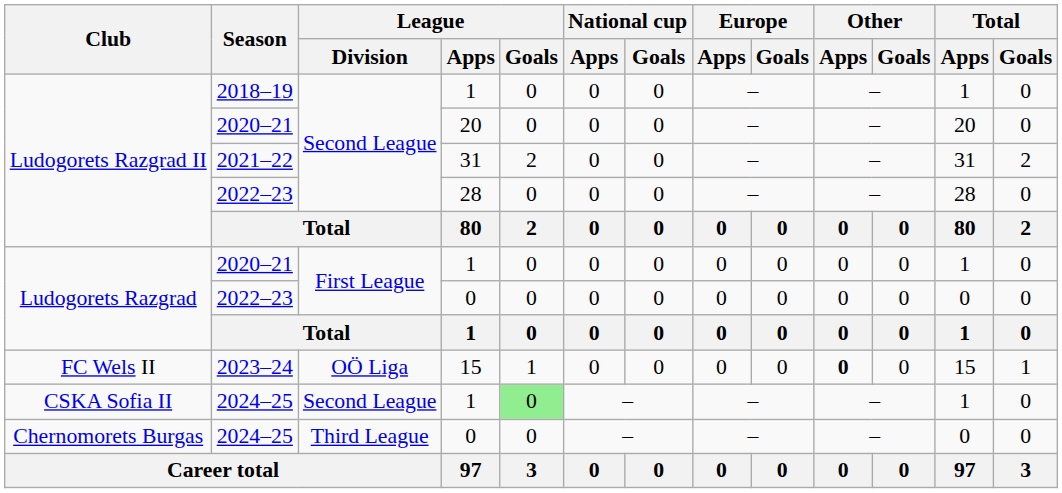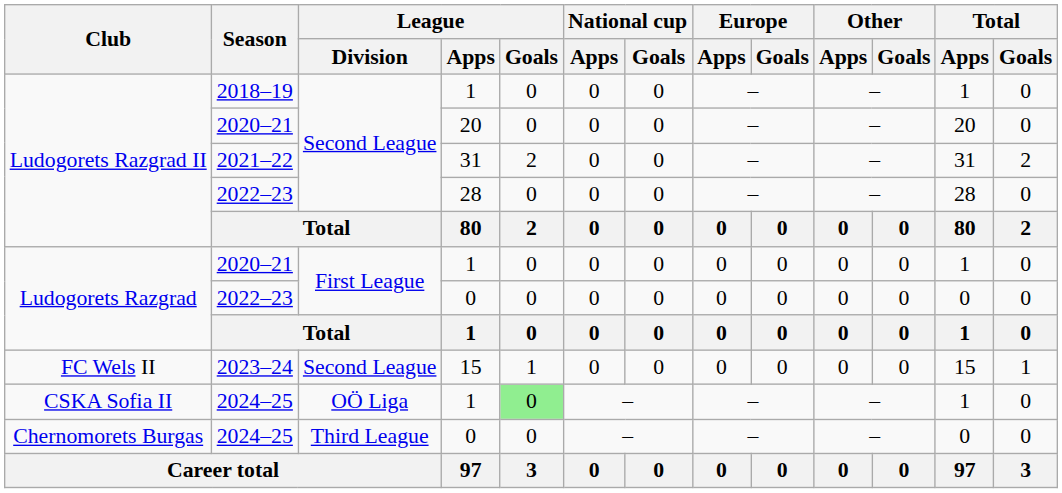 <table class="wikitable" style="text-align:center">
 <tr>
 <th rowspan="2">Club</th>
 <th rowspan="2">Season</th>
 <th colspan="3">League</th>
 <th colspan="2">National cup</th>
 <th colspan="2">Europe</th>
 <th colspan="2">Other</th>
 <th colspan="2">Total</th>
 </tr>
 <tr>
 <th>Division</th>
 <th>Apps</th>
 <th>Goals</th>
 <th>Apps</th>
 <th>Goals</th>
 <th>Apps</th>
 <th>Goals</th>
 <th>Apps</th>
 <th>Goals</th>
 <th>Apps</th>
 <th>Goals</th>
 </tr>
 <tr>
 <td rowspan=5 align=center valign=center><a href='#'>Ludogorets Razgrad II</a></td>
 <td><a href='#'>2018–19</a></td>
 <td rowspan=4><a href='#'>Second League</a></td>
 <td>1</td>
 <td>0</td>
 <td>0</td>
 <td>0</td>
 <td colspan="2">–</td>
 <td colspan="2">–</td>
 <td>1</td>
 <td>0</td>
 </tr>
 <tr>
 <td><a href='#'>2020–21</a></td>
 <td>20</td>
 <td>0</td>
 <td>0</td>
 <td>0</td>
 <td colspan="2">–</td>
 <td colspan="2">–</td>
 <td>20</td>
 <td>0</td>
 </tr>
 <tr>
 <td><a href='#'>2021–22</a></td>
 <td>31</td>
 <td>2</td>
 <td>0</td>
 <td>0</td>
 <td colspan="2">–</td>
 <td colspan="2">–</td>
 <td>31</td>
 <td>2</td>
 </tr>
 <tr>
 <td><a href='#'>2022–23</a></td>
 <td>28</td>
 <td>0</td>
 <td>0</td>
 <td>0</td>
 <td colspan="2">–</td>
 <td colspan="2">–</td>
 <td>28</td>
 <td>0</td>
 </tr>
 <tr>
 <th colspan=2>Total</th>
 <th>80</th>
 <th>2</th>
 <th>0</th>
 <th>0</th>
 <th>0</th>
 <th>0</th>
 <th>0</th>
 <th>0</th>
 <th>80</th>
 <th>2</th>
 </tr>
 <tr>
 <td rowspan=3 align=center valign=center><a href='#'>Ludogorets Razgrad</a></td>
 <td><a href='#'>2020–21</a></td>
 <td rowspan=2><a href='#'>First League</a></td>
 <td>1</td>
 <td>0</td>
 <td>0</td>
 <td>0</td>
 <td>0</td>
 <td>0</td>
 <td>0</td>
 <td>0</td>
 <td>1</td>
 <td>0</td>
 </tr>
 <tr>
 <td><a href='#'>2022–23</a></td>
 <td>0</td>
 <td>0</td>
 <td>0</td>
 <td>0</td>
 <td>0</td>
 <td>0</td>
 <td>0</td>
 <td>0</td>
 <td>0</td>
 <td>0</td>
 </tr>
 <tr>
 <th colspan=2>Total</th>
 <th>1</th>
 <th>0</th>
 <th>0</th>
 <th>0</th>
 <th>0</th>
 <th>0</th>
 <th>0</th>
 <th>0</th>
 <th>1</th>
 <th>0</th>
 </tr>
 <tr>
 <td align=center valign=center><a href='#'>FC Wels</a> II</td>
 <td><a href='#'>2023–24</a></td>
-<td><a href='#'>OÖ Liga</a></td>
+<td><a href='#'>Second League</a></td>
 <td>15</td>
 <td>1</td>
 <td>0</td>
 <td>0</td>
 <td>0</td>
 <td>0</td>
-<td><strong>0</strong></td>
+<td>0</td>
 <td>0</td>
 <td>15</td>
 <td>1</td>
 </tr>
 <tr>
 <td align=center valign=center><a href='#'>CSKA Sofia II</a></td>
 <td><a href='#'>2024–25</a></td>
-<td><a href='#'>Second League</a></td>
+<td><a href='#'>OÖ Liga</a></td>
 <td>1</td>
 <td style="background: lightgreen;">0</td>
 <td colspan="2">–</td>
 <td colspan="2">–</td>
 <td colspan="2">–</td>
 <td>1</td>
 <td>0</td>
 </tr>
 <tr>
 <td align=center valign=center><a href='#'>Chernomorets Burgas</a></td>
 <td><a href='#'>2024–25</a></td>
 <td><a href='#'>Third League</a></td>
 <td>0</td>
 <td>0</td>
 <td colspan="2">–</td>
 <td colspan="2">–</td>
 <td colspan="2">–</td>
 <td>0</td>
 <td>0</td>
 </tr>
 <tr>
 <th colspan=3>Career total</th>
 <th>97</th>
 <th>3</th>
 <th>0</th>
 <th>0</th>
 <th>0</th>
 <th>0</th>
 <th>0</th>
 <th>0</th>
 <th>97</th>
 <th>3</th>
 </tr>
 </table>
